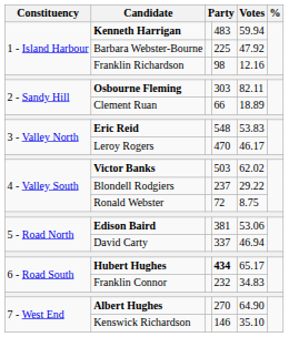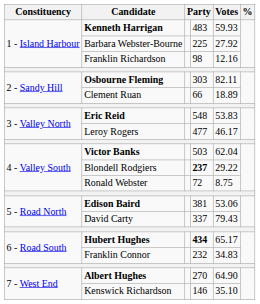 <table class="wikitable">
 <tr>
 <th>Constituency</th>
 <th>Candidate</th>
 <th colspan=2>Party</th>
 <th>Votes</th>
 <th>%</th>
 </tr>
 <tr>
 <td rowspan=3>1 - <a href='#'>Island Harbour</a></td>
 <td><strong>Kenneth Harrigan</strong></td>
 <td></td>
 <td>483</td>
-<td>59.94</td>
+<td>59.93</td>
 </tr>
 <tr>
 <td>Barbara Webster-Bourne</td>
 <td></td>
 <td>225</td>
-<td>47.92</td>
+<td>27.92</td>
 </tr>
 <tr>
 <td>Franklin Richardson</td>
 <td></td>
 <td>98</td>
 <td>12.16</td>
 </tr>
 <tr>
 <th colspan=6></th>
 </tr>
 <tr>
 <td rowspan=2>2 - <a href='#'>Sandy Hill</a></td>
 <td><strong>Osbourne Fleming</strong></td>
 <td></td>
 <td>303</td>
 <td>82.11</td>
 </tr>
 <tr>
 <td>Clement Ruan</td>
 <td></td>
 <td>66</td>
 <td>18.89</td>
 </tr>
 <tr>
 <th colspan=6></th>
 </tr>
 <tr>
 <td rowspan=2>3 - <a href='#'>Valley North</a></td>
 <td><strong>Eric Reid</strong></td>
 <td></td>
 <td>548</td>
 <td>53.83</td>
 </tr>
 <tr>
 <td>Leroy Rogers</td>
 <td></td>
-<td>470</td>
+<td>477</td>
 <td>46.17</td>
 </tr>
 <tr>
 <th colspan=6></th>
 </tr>
 <tr>
 <td rowspan=3>4 - <a href='#'>Valley South</a></td>
 <td><strong>Victor Banks</strong></td>
 <td></td>
 <td>503</td>
-<td>62.02</td>
+<td>62.04</td>
 </tr>
 <tr>
 <td>Blondell Rodgiers</td>
 <td></td>
-<td>237</td>
+<td><strong>237</strong></td>
 <td>29.22</td>
 </tr>
 <tr>
 <td>Ronald Webster</td>
 <td></td>
 <td>72</td>
 <td>8.75</td>
 </tr>
 <tr>
 <th colspan=6></th>
 </tr>
 <tr>
 <td rowspan=2>5 - <a href='#'>Road North</a></td>
 <td><strong>Edison Baird</strong></td>
 <td></td>
 <td>381</td>
 <td>53.06</td>
 </tr>
 <tr>
 <td>David Carty</td>
 <td></td>
 <td>337</td>
-<td>46.94</td>
+<td>79.43</td>
 </tr>
 <tr>
 <th colspan=6></th>
 </tr>
 <tr>
 <td rowspan=2>6 - <a href='#'>Road South</a></td>
 <td><strong>Hubert Hughes</strong></td>
 <td></td>
 <td><strong>434</strong></td>
 <td>65.17</td>
 </tr>
 <tr>
 <td>Franklin Connor</td>
 <td></td>
 <td>232</td>
 <td>34.83</td>
 </tr>
 <tr>
 <th colspan=6></th>
 </tr>
 <tr>
 <td rowspan=2>7 - <a href='#'>West End</a></td>
 <td><strong>Albert Hughes</strong></td>
 <td></td>
 <td>270</td>
 <td>64.90</td>
 </tr>
 <tr>
 <td>Kenswick Richardson</td>
 <td></td>
 <td>146</td>
 <td>35.10</td>
 </tr>
 </table>
